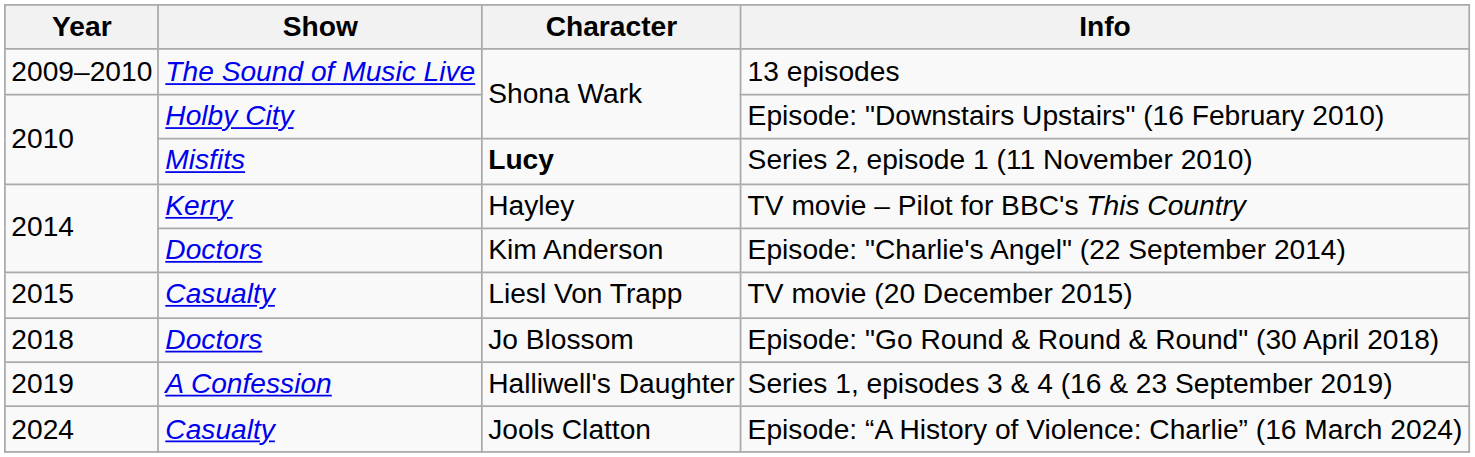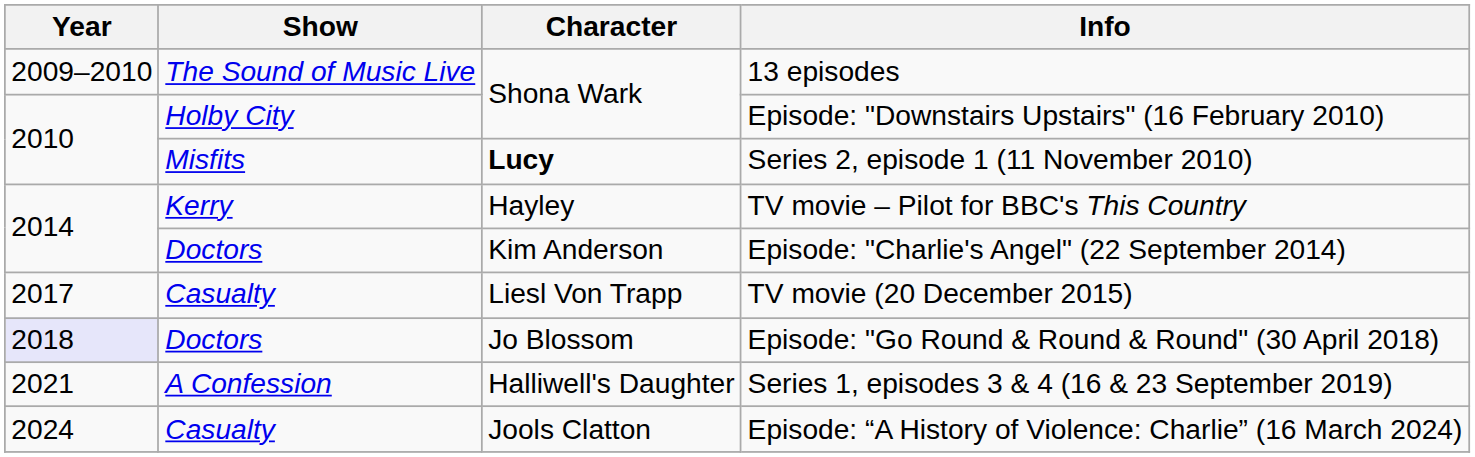 <table class="wikitable">
 <tr>
 <th>Year</th>
 <th>Show</th>
 <th>Character</th>
 <th>Info</th>
 </tr>
 <tr>
 <td>2009–2010</td>
 <td><em><a href='#'>The Sound of Music Live</a></em></td>
 <td rowspan=2>Shona Wark</td>
 <td>13 episodes</td>
 </tr>
 <tr>
 <td rowspan=2>2010</td>
 <td><em><a href='#'>Holby City</a></em></td>
 <td>Episode: "Downstairs Upstairs" (16 February 2010)</td>
 </tr>
 <tr>
 <td><em><a href='#'>Misfits</a></em></td>
 <td><strong>Lucy</strong></td>
 <td>Series 2, episode 1 (11 November 2010)</td>
 </tr>
 <tr>
 <td rowspan=2>2014</td>
 <td><em><a href='#'>Kerry</a></em></td>
 <td>Hayley</td>
 <td>TV movie – Pilot for BBC's <em>This Country</em></td>
 </tr>
 <tr>
 <td><em><a href='#'>Doctors</a></em></td>
 <td>Kim Anderson</td>
 <td>Episode: "Charlie's Angel" (22 September 2014)</td>
 </tr>
 <tr>
-<td>2015</td>
+<td>2017</td>
 <td><em><a href='#'>Casualty</a></em></td>
 <td>Liesl Von Trapp</td>
 <td>TV movie (20 December 2015)</td>
 </tr>
 <tr>
-<td>2018</td>
+<td style="background: lavender;">2018</td>
 <td><em><a href='#'>Doctors</a></em></td>
 <td>Jo Blossom</td>
 <td>Episode: "Go Round & Round & Round" (30 April 2018)</td>
 </tr>
 <tr>
-<td>2019</td>
+<td>2021</td>
 <td><em><a href='#'>A Confession</a></em></td>
 <td>Halliwell's Daughter</td>
 <td>Series 1, episodes 3 & 4 (16 & 23 September 2019)</td>
 </tr>
 <tr>
 <td>2024</td>
 <td><em><a href='#'>Casualty</a></em></td>
 <td rowspan=2>Jools Clatton</td>
 <td>Episode: “A History of Violence: Charlie” (16 March 2024)</td>
 </tr>
 </table>
